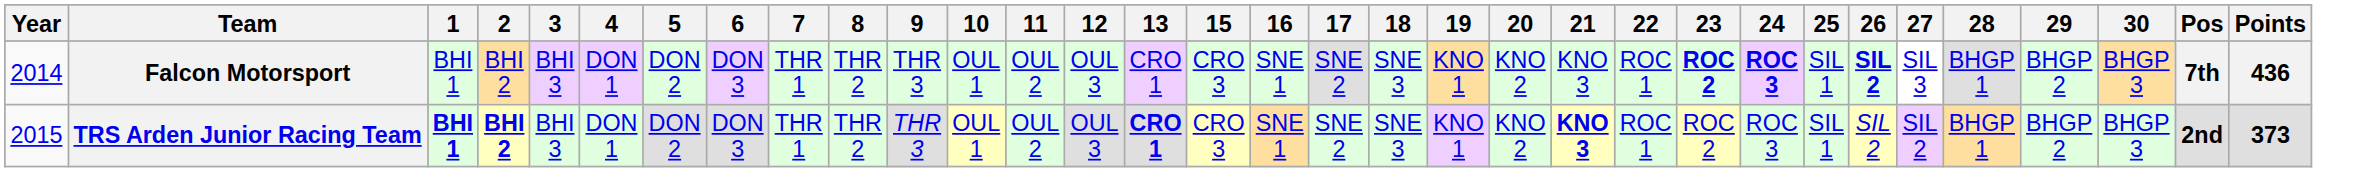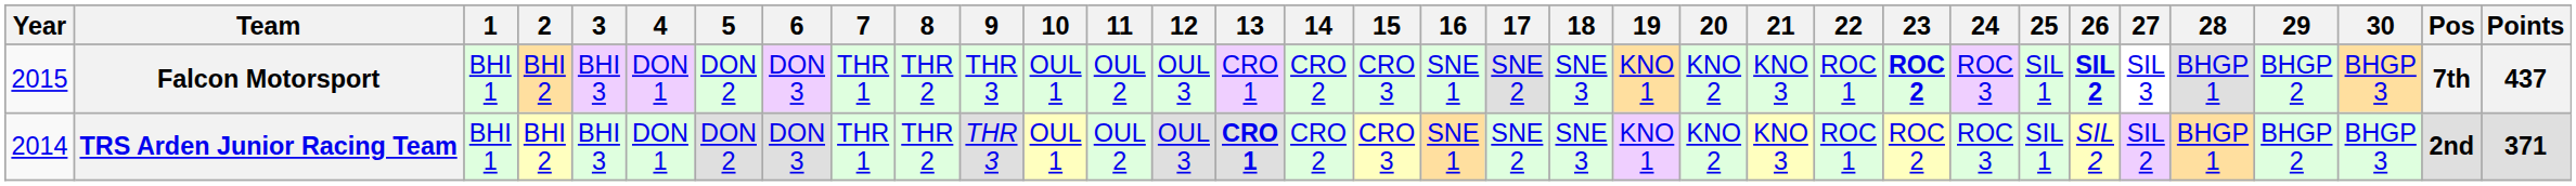 <table class="wikitable" style="text-align:center; font-size:85%">
 <tr>
 <th>Year</th>
 <th>Team</th>
 <th>1</th>
 <th>2</th>
 <th>3</th>
 <th>4</th>
 <th>5</th>
 <th>6</th>
 <th>7</th>
 <th>8</th>
 <th>9</th>
 <th>10</th>
 <th>11</th>
 <th>12</th>
 <th>13</th>
+<th>14</th>
 <th>15</th>
 <th>16</th>
 <th>17</th>
 <th>18</th>
 <th>19</th>
 <th>20</th>
 <th>21</th>
 <th>22</th>
 <th>23</th>
 <th>24</th>
 <th>25</th>
 <th>26</th>
 <th>27</th>
 <th>28</th>
 <th>29</th>
 <th>30</th>
 <th>Pos</th>
 <th>Points</th>
 </tr>
 <tr>
-<td><a href='#'>2014</a></td>
+<td><a href='#'>2015</a></td>
 <th nowrap>Falcon Motorsport</th>
 <td style="background:#DFFFDF;"><a href='#'>BHI<br>1</a><br></td>
 <td style="background:#ffdf9f;"><a href='#'>BHI<br>2</a><br></td>
 <td style="background:#efcfff;"><a href='#'>BHI<br>3</a><br></td>
 <td style="background:#efcfff;"><a href='#'>DON<br>1</a><br></td>
 <td style="background:#DFFFDF;"><a href='#'>DON<br>2</a><br></td>
 <td style="background:#efcfff;"><a href='#'>DON<br>3</a><br></td>
 <td style="background:#DFFFDF;"><a href='#'>THR<br>1</a><br></td>
 <td style="background:#DFFFDF;"><a href='#'>THR<br>2</a><br></td>
 <td style="background:#DFFFDF;"><a href='#'>THR<br>3</a><br></td>
 <td style="background:#DFFFDF;"><a href='#'>OUL<br>1</a><br></td>
 <td style="background:#DFFFDF;"><a href='#'>OUL<br>2</a><br></td>
 <td style="background:#DFFFDF;"><a href='#'>OUL<br>3</a><br></td>
 <td style="background:#efcfff;"><a href='#'>CRO<br>1</a><br></td>
+<td style="background:#DFFFDF;"><a href='#'>CRO<br>2</a><br></td>
 <td style="background:#DFFFDF;"><a href='#'>CRO<br>3</a><br></td>
 <td style="background:#DFFFDF;"><a href='#'>SNE<br>1</a><br></td>
 <td style="background:#dfdfdf;"><a href='#'>SNE<br>2</a><br></td>
 <td style="background:#DFFFDF;"><a href='#'>SNE<br>3</a><br></td>
 <td style="background:#ffdf9f;"><a href='#'>KNO<br>1</a><br></td>
 <td style="background:#DFFFDF;"><a href='#'>KNO<br>2</a><br></td>
 <td style="background:#DFFFDF;"><a href='#'>KNO<br>3</a><br></td>
 <td style="background:#DFFFDF;"><a href='#'>ROC<br>1</a><br></td>
 <td style="background:#DFFFDF;"><strong><a href='#'>ROC<br>2</a></strong><br></td>
-<td style="background:#efcfff;"><strong><a href='#'>ROC<br>3</a><br></strong></td>
+<td style="background:#efcfff;"><a href='#'>ROC<br>3</a><br></td>
 <td style="background:#DFFFDF;"><a href='#'>SIL<br>1</a><br></td>
 <td style="background:#DFFFDF;"><strong><a href='#'>SIL<br>2</a></strong><br></td>
 <td style="background:#ffffff;"><a href='#'>SIL<br>3</a><br></td>
 <td style="background:#dfdfdf;"><a href='#'>BHGP<br>1</a><br></td>
 <td style="background:#DFFFDF;"><a href='#'>BHGP<br>2</a><br></td>
 <td style="background:#ffdf9f;"><a href='#'>BHGP<br>3</a><br></td>
 <th>7th</th>
-<th>436</th>
+<th>437</th>
 </tr>
 <tr>
-<td><a href='#'>2015</a></td>
+<td><a href='#'>2014</a></td>
 <th nowrap><a href='#'>TRS Arden Junior Racing Team</a></th>
-<td style="background:#DFFFDF;"><strong><a href='#'>BHI<br>1</a><br></strong></td>
-<td style="background:#FFFFBF;"><strong><a href='#'>BHI<br>2</a><br></strong></td>
+<td style="background:#DFFFDF;"><a href='#'>BHI<br>1</a><br></td>
+<td style="background:#FFFFBF;"><a href='#'>BHI<br>2</a><br></td>
 <td style="background:#DFFFDF;"><a href='#'>BHI<br>3</a><br></td>
 <td style="background:#DFFFDF;"><a href='#'>DON<br>1</a><br></td>
 <td style="background:#DFDFDF;"><a href='#'>DON<br>2</a><br></td>
 <td style="background:#DFDFDF;"><a href='#'>DON<br>3</a><br></td>
 <td style="background:#DFFFDF;"><a href='#'>THR<br>1</a><br></td>
 <td style="background:#DFFFDF;"><a href='#'>THR<br>2</a><br></td>
 <td style="background:#DFDFDF;"><em><a href='#'>THR<br>3</a></em><br></td>
 <td style="background:#FFFFBF;"><a href='#'>OUL<br>1</a><br></td>
 <td style="background:#DFFFDF;"><a href='#'>OUL<br>2</a><br></td>
 <td style="background:#DFDFDF;"><a href='#'>OUL<br>3</a><br></td>
 <td style="background:#DFDFDF;"><strong><a href='#'>CRO<br>1</a><br></strong></td>
+<td style="background:#DFFFDF;"><a href='#'>CRO<br>2</a><br></td>
 <td style="background:#FFFFBF;"><a href='#'>CRO<br>3</a><br></td>
 <td style="background:#FFDF9F;"><a href='#'>SNE<br>1</a><br></td>
 <td style="background:#DFFFDF;"><a href='#'>SNE<br>2</a><br></td>
 <td style="background:#DFFFDF;"><a href='#'>SNE<br>3</a><br></td>
 <td style="background:#EFCFFF;"><a href='#'>KNO<br>1</a><br></td>
 <td style="background:#DFFFDF;"><a href='#'>KNO<br>2</a><br></td>
-<td style="background:#FFFFBF;"><strong><a href='#'>KNO<br>3</a><br></strong></td>
+<td style="background:#FFFFBF;"><a href='#'>KNO<br>3</a><br></td>
 <td style="background:#DFFFDF;"><a href='#'>ROC<br>1</a><br></td>
 <td style="background:#FFFFBF;"><a href='#'>ROC<br>2</a><br></td>
 <td style="background:#DFFFDF;"><a href='#'>ROC<br>3</a><br></td>
 <td style="background:#DFFFDF;"><a href='#'>SIL<br>1</a><br></td>
 <td style="background:#FFFFBF;"><em><a href='#'>SIL<br>2</a></em><br></td>
 <td style="background:#EFCFFF;"><a href='#'>SIL<br>2</a><br></td>
 <td style="background:#FFDF9F;"><a href='#'>BHGP<br>1</a><br></td>
 <td style="background:#DFFFDF;"><a href='#'>BHGP<br>2</a><br></td>
 <td style="background:#DFFFDF;"><a href='#'>BHGP<br>3</a><br></td>
 <th style="background:#DFDFDF;">2nd</th>
-<th style="background:#DFDFDF;">373</th>
+<th style="background:#DFDFDF;">371</th>
 </tr>
 </table>
